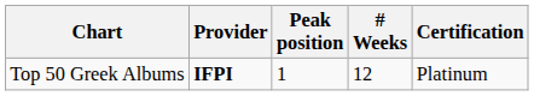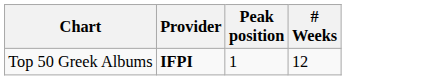 <table class="wikitable">
 <tr>
 <th>Chart</th>
 <th>Provider</th>
 <th>Peak<br>position</th>
 <th>#<br>Weeks</th>
-<th>Certification</th>
 </tr>
 <tr>
 <td>Top 50 Greek Albums</td>
 <td><strong>IFPI</strong></td>
 <td>1</td>
 <td>12</td>
-<td>Platinum</td>
 </tr>
 </table>
